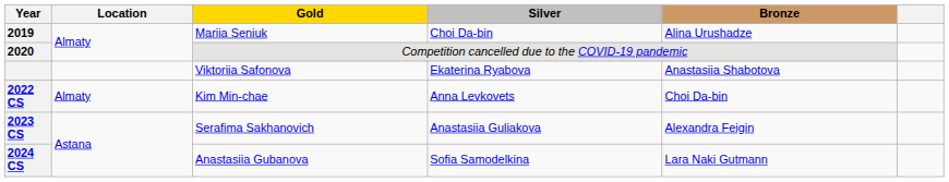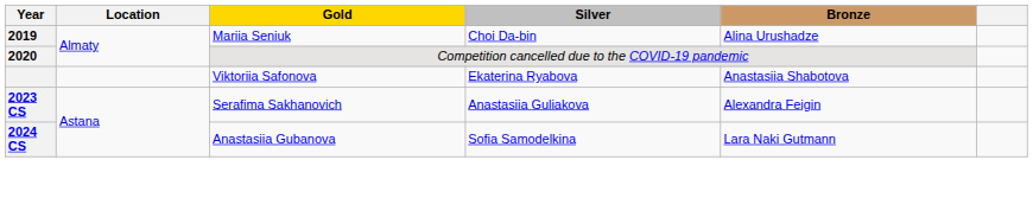 <table class="wikitable unsortable" style="text-align:left; width:80%">
 <tr>
 <th scope="col" style="text-align:center; width:5%">Year</th>
 <th scope="col" style="text-align:center; width:15%">Location</th>
 <th scope="col" style="text-align:center; width:25%; background:gold">Gold</th>
 <th scope="col" style="text-align:center; width:25%; background:silver">Silver</th>
 <th scope="col" style="text-align:center; width:25%; background:#c96">Bronze</th>
 <th scope="col" style="text-align:center; width:5%"></th>
 </tr>
 <tr>
 <th scope="row" style="text-align:left">2019</th>
 <td rowspan="2"><a href='#'>Almaty</a></td>
 <td> <a href='#'>Mariia Seniuk</a></td>
 <td> <a href='#'>Choi Da-bin</a></td>
 <td> <a href='#'>Alina Urushadze</a></td>
 <td></td>
 </tr>
 <tr>
 <th scope="row" style="text-align:left">2020</th>
 <td colspan="3" bgcolor="e5e4e2" align="center"><em>Competition cancelled due to the <a href='#'>COVID-19 pandemic</a></em></td>
 <td></td>
 </tr>
 <tr>
 <th scope="row" style="text-align:left"></th>
 <td></td>
 <td> <a href='#'>Viktoriia Safonova</a></td>
 <td> <a href='#'>Ekaterina Ryabova</a></td>
 <td> <a href='#'>Anastasiia Shabotova</a></td>
 <td></td>
 </tr>
 <tr>
-<th scope="row" style="text-align:left"><a href='#'>2022 CS</a></th>
-<td><a href='#'>Almaty</a></td>
-<td> <a href='#'>Kim Min-chae</a></td>
-<td> <a href='#'>Anna Levkovets</a></td>
-<td> <a href='#'>Choi Da-bin</a></td>
-<td></td>
-</tr>
-<tr>
 <th scope="row" style="text-align:left"><a href='#'>2023 CS</a></th>
 <td rowspan="2"><a href='#'>Astana</a></td>
 <td> <a href='#'>Serafima Sakhanovich</a></td>
 <td> <a href='#'>Anastasiia Guliakova</a></td>
 <td> <a href='#'>Alexandra Feigin</a></td>
 <td></td>
 </tr>
 <tr>
 <th scope="row" style="text-align:left"><a href='#'>2024 CS</a></th>
 <td> <a href='#'>Anastasiia Gubanova</a></td>
 <td> <a href='#'>Sofia Samodelkina</a></td>
 <td> <a href='#'>Lara Naki Gutmann</a></td>
 <td></td>
 </tr>
 </table>
